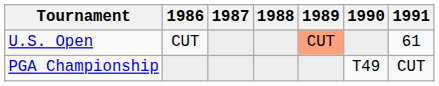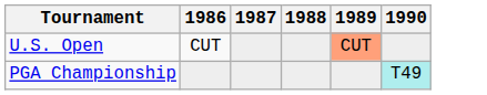 <table class="wikitable" style="font-size:95%;text-align:center;">
 <tr>
 <th>Tournament</th>
 <th>1986</th>
 <th>1987</th>
 <th>1988</th>
 <th>1989</th>
 <th>1990</th>
-<th>1991</th>
 </tr>
 <tr>
 <td align=left><a href='#'>U.S. Open</a></td>
 <td>CUT</td>
 <td style="background:#eeeeee;"></td>
 <td style="background:#eeeeee;"></td>
 <td style="background: lightsalmon;">CUT</td>
 <td style="background:#eeeeee;"></td>
-<td>61</td>
 </tr>
 <tr>
 <td align=left><a href='#'>PGA Championship</a></td>
 <td style="background:#eeeeee;"></td>
 <td style="background:#eeeeee;"></td>
 <td style="background:#eeeeee;"></td>
 <td style="background:#eeeeee;"></td>
-<td>T49</td>
-<td>CUT</td>
+<td style="background: paleturquoise;">T49</td>
 </tr>
 </table>
